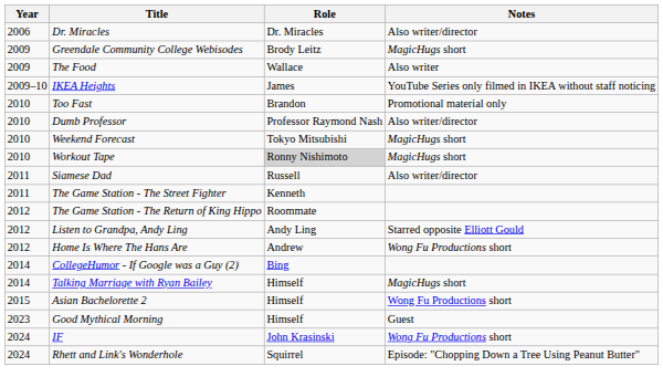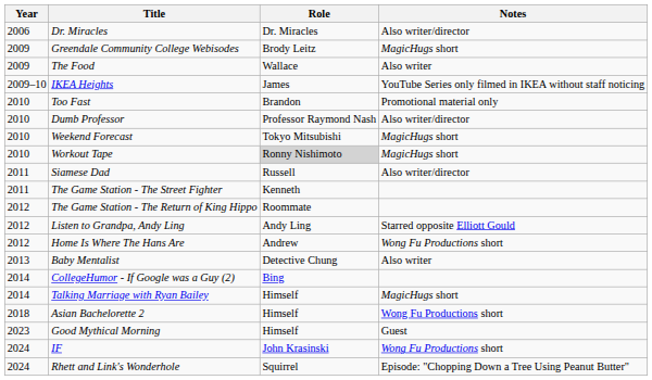 <table class="wikitable sortable">
 <tr>
 <th>Year</th>
 <th>Title</th>
 <th>Role</th>
 <th class="unsortable">Notes</th>
 </tr>
 <tr>
 <td>2006</td>
 <td><em>Dr. Miracles</em></td>
 <td>Dr. Miracles</td>
 <td>Also writer/director</td>
 </tr>
 <tr>
 <td>2009</td>
 <td><em>Greendale Community College Webisodes</em></td>
 <td>Brody Leitz</td>
 <td><em>MagicHugs</em> short</td>
 </tr>
 <tr>
 <td>2009</td>
 <td><em>The Food</em></td>
 <td>Wallace</td>
 <td>Also writer</td>
 </tr>
 <tr>
 <td>2009–10</td>
 <td><em><a href='#'>IKEA Heights</a></em></td>
 <td>James</td>
 <td>YouTube Series only filmed in IKEA without staff noticing</td>
 </tr>
 <tr>
 <td>2010</td>
 <td><em>Too Fast</em></td>
 <td>Brandon</td>
 <td>Promotional material only</td>
 </tr>
 <tr>
 <td>2010</td>
 <td><em>Dumb Professor</em></td>
 <td>Professor Raymond Nash</td>
 <td>Also writer/director</td>
 </tr>
 <tr>
 <td>2010</td>
 <td><em>Weekend Forecast</em></td>
 <td>Tokyo Mitsubishi</td>
 <td><em>MagicHugs</em> short</td>
 </tr>
 <tr>
 <td>2010</td>
 <td><em>Workout Tape</em></td>
 <td style="background: lightgrey;">Ronny Nishimoto</td>
 <td><em>MagicHugs</em> short</td>
 </tr>
 <tr>
 <td>2011</td>
 <td><em>Siamese Dad</em></td>
 <td>Russell</td>
 <td>Also writer/director</td>
 </tr>
 <tr>
 <td>2011</td>
 <td><em>The Game Station - The Street Fighter</em></td>
 <td>Kenneth</td>
 <td></td>
 </tr>
 <tr>
 <td>2012</td>
 <td><em>The Game Station - The Return of King Hippo</em></td>
 <td>Roommate</td>
 <td></td>
 </tr>
 <tr>
 <td>2012</td>
 <td><em>Listen to Grandpa, Andy Ling</em></td>
 <td>Andy Ling</td>
 <td>Starred opposite <a href='#'>Elliott Gould</a></td>
 </tr>
 <tr>
 <td>2012</td>
 <td><em>Home Is Where The Hans Are</em></td>
 <td>Andrew</td>
 <td><em>Wong Fu Productions</em> short</td>
 </tr>
 <tr>
+<td>2013</td>
+<td><em>Baby Mentalist</em></td>
+<td>Detective Chung</td>
+<td>Also writer</td>
+</tr>
+<tr>
 <td>2014</td>
 <td><em><a href='#'>CollegeHumor</a> - If Google was a Guy (2)</em></td>
 <td><a href='#'>Bing</a></td>
 <td></td>
 </tr>
 <tr>
 <td>2014</td>
 <td><em><a href='#'>Talking Marriage with Ryan Bailey</a></em></td>
 <td>Himself</td>
 <td><em>MagicHugs</em> short</td>
 </tr>
 <tr>
-<td>2015</td>
+<td>2018</td>
 <td><em>Asian Bachelorette 2</em></td>
 <td>Himself</td>
 <td><a href='#'>Wong Fu Productions</a> short</td>
 </tr>
 <tr>
 <td>2023</td>
 <td><em>Good Mythical Morning</em></td>
 <td>Himself</td>
 <td>Guest</td>
 </tr>
 <tr>
 <td>2024</td>
 <td><em><a href='#'>IF</a></em></td>
 <td><a href='#'>John Krasinski</a></td>
 <td><em><a href='#'>Wong Fu Productions</a></em> short</td>
 </tr>
 <tr>
 <td>2024</td>
 <td><em>Rhett and Link's Wonderhole</em></td>
 <td>Squirrel</td>
 <td>Episode: "Chopping Down a Tree Using Peanut Butter"</td>
 </tr>
 </table>
